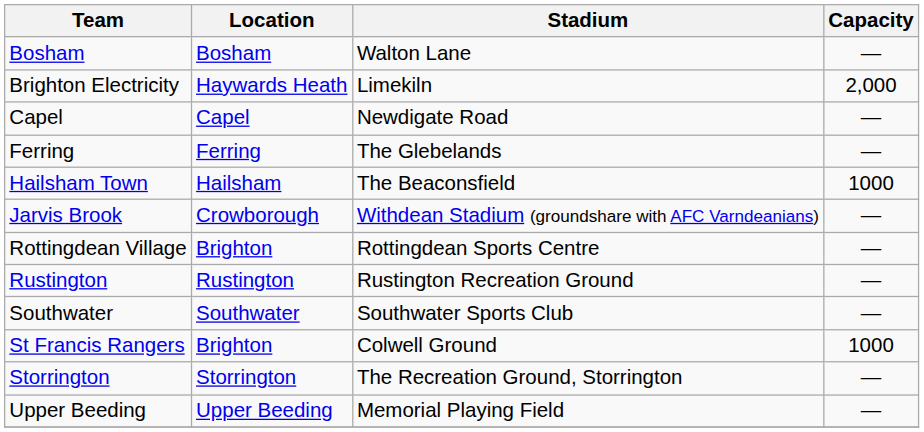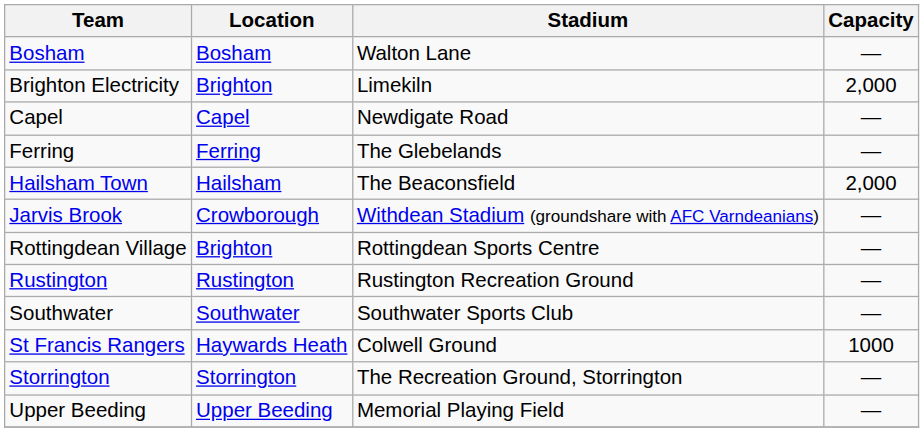 <table class="wikitable sortable">
 <tr>
 <th>Team</th>
 <th>Location</th>
 <th>Stadium</th>
 <th>Capacity</th>
 </tr>
 <tr>
 <td><a href='#'>Bosham</a></td>
 <td><a href='#'>Bosham</a></td>
 <td>Walton Lane</td>
 <td align="center">—</td>
 </tr>
 <tr>
 <td>Brighton Electricity</td>
-<td><a href='#'>Haywards Heath</a></td>
+<td><a href='#'>Brighton</a> </td>
 <td>Limekiln</td>
 <td align="center">2,000</td>
 </tr>
 <tr>
 <td>Capel</td>
 <td><a href='#'>Capel</a></td>
 <td>Newdigate Road</td>
 <td align="center">—</td>
 </tr>
 <tr>
 <td>Ferring</td>
 <td><a href='#'>Ferring</a></td>
 <td>The Glebelands</td>
 <td align="center">—</td>
 </tr>
 <tr>
 <td><a href='#'>Hailsham Town</a></td>
 <td><a href='#'>Hailsham</a></td>
 <td>The Beaconsfield</td>
-<td align="center">1000</td>
+<td align="center">2,000</td>
 </tr>
 <tr>
 <td><a href='#'>Jarvis Brook</a></td>
 <td><a href='#'>Crowborough</a></td>
 <td><a href='#'>Withdean Stadium</a> <small>(groundshare with <a href='#'>AFC Varndeanians</a>)</small></td>
 <td align="center">—</td>
 </tr>
 <tr>
 <td>Rottingdean Village</td>
 <td><a href='#'>Brighton</a> </td>
 <td>Rottingdean Sports Centre</td>
 <td align="center">—</td>
 </tr>
 <tr>
 <td><a href='#'>Rustington</a></td>
 <td><a href='#'>Rustington</a></td>
 <td>Rustington Recreation Ground</td>
 <td align="center">—</td>
 </tr>
 <tr>
 <td>Southwater</td>
 <td><a href='#'>Southwater</a></td>
 <td>Southwater Sports Club</td>
 <td align="center">—</td>
 </tr>
 <tr>
 <td><a href='#'>St Francis Rangers</a></td>
-<td><a href='#'>Brighton</a> </td>
+<td><a href='#'>Haywards Heath</a></td>
 <td>Colwell Ground</td>
 <td align="center">1000</td>
 </tr>
 <tr>
 <td><a href='#'>Storrington</a></td>
 <td><a href='#'>Storrington</a></td>
 <td>The Recreation Ground, Storrington</td>
 <td align="center">—</td>
 </tr>
 <tr>
 <td>Upper Beeding</td>
 <td><a href='#'>Upper Beeding</a></td>
 <td>Memorial Playing Field</td>
 <td align="center">—</td>
 </tr>
 <tr>
 </tr>
 </table>
